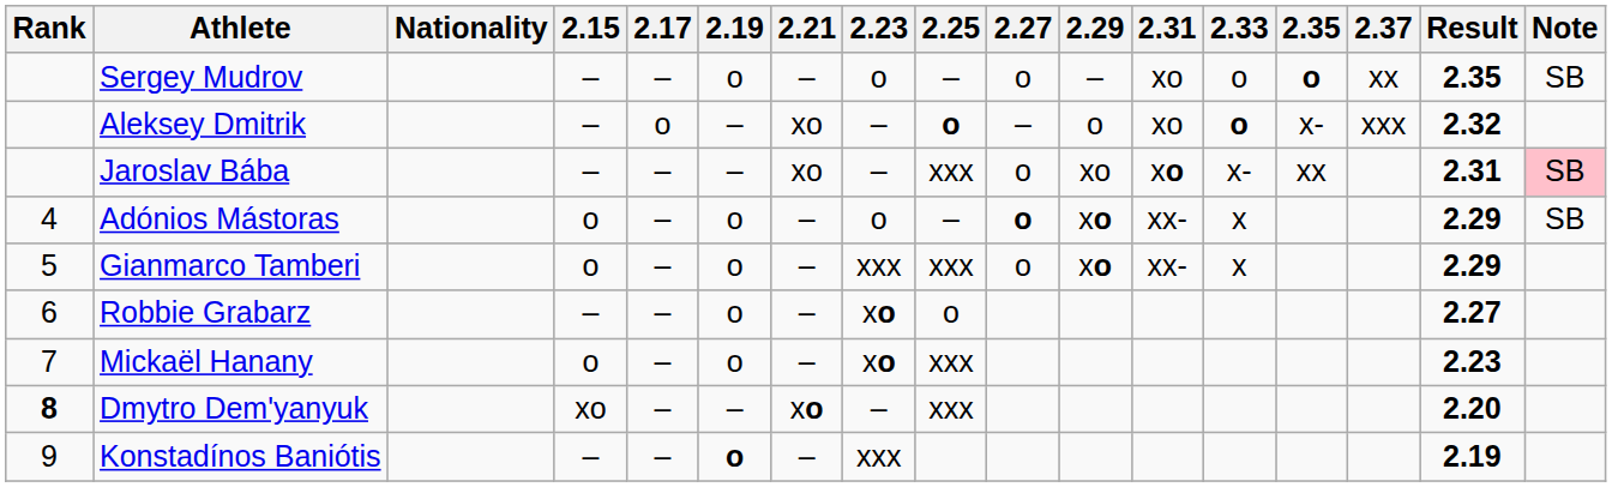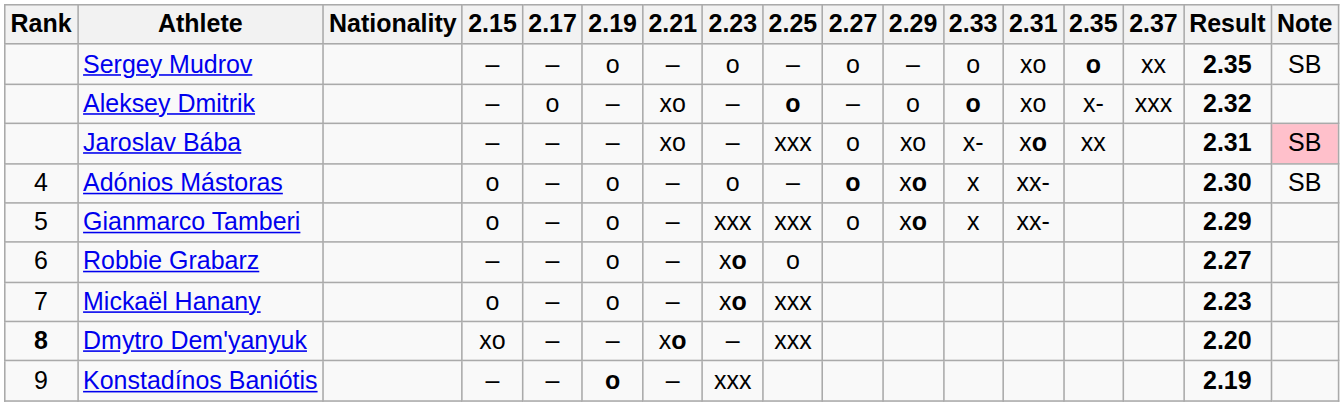 <table class="wikitable sortable" style="text-align:center">
 <tr>
 <th>Rank</th>
 <th>Athlete</th>
 <th>Nationality</th>
 <th>2.15</th>
 <th>2.17</th>
 <th>2.19</th>
 <th>2.21</th>
 <th>2.23</th>
 <th>2.25</th>
 <th>2.27</th>
 <th>2.29</th>
+<th>2.33</th>
 <th>2.31</th>
-<th>2.33</th>
 <th>2.35</th>
 <th>2.37</th>
 <th>Result</th>
 <th>Note</th>
 </tr>
 <tr>
 <td></td>
 <td align=left><a href='#'>Sergey Mudrov</a></td>
 <td align=left></td>
 <td>–</td>
 <td>–</td>
 <td>o</td>
 <td>–</td>
 <td>o</td>
 <td>–</td>
 <td>o</td>
 <td>–</td>
+<td>o</td>
 <td>xo</td>
-<td>o</td>
 <td><strong>o</strong></td>
 <td>xx</td>
 <td><strong>2.35</strong></td>
 <td>SB</td>
 </tr>
 <tr>
 <td></td>
 <td align=left><a href='#'>Aleksey Dmitrik</a></td>
 <td align=left></td>
 <td>–</td>
 <td>o</td>
 <td>–</td>
 <td>xo</td>
 <td>–</td>
 <td><strong>o</strong></td>
 <td>–</td>
 <td>o</td>
+<td><strong>o</strong></td>
 <td>xo</td>
-<td><strong>o</strong></td>
 <td>x-</td>
 <td>xxx</td>
 <td><strong>2.32</strong></td>
 <td></td>
 </tr>
 <tr>
 <td></td>
 <td align=left><a href='#'>Jaroslav Bába</a></td>
 <td align=left></td>
 <td>–</td>
 <td>–</td>
 <td>–</td>
 <td>xo</td>
 <td>–</td>
 <td>xxx</td>
 <td>o</td>
 <td>xo</td>
+<td>x-</td>
 <td>x<strong>o</strong></td>
-<td>x-</td>
 <td>xx</td>
 <td></td>
 <td><strong>2.31</strong></td>
 <td style="background: pink;">SB</td>
 </tr>
 <tr>
 <td>4</td>
 <td align=left><a href='#'>Adónios Mástoras</a></td>
 <td align=left></td>
 <td>o</td>
 <td>–</td>
 <td>o</td>
 <td>–</td>
 <td>o</td>
 <td>–</td>
 <td><strong>o</strong></td>
 <td>x<strong>o</strong></td>
+<td>x</td>
 <td>xx-</td>
-<td>x</td>
 <td></td>
 <td></td>
-<td><strong>2.29</strong></td>
+<td><strong>2.30</strong></td>
 <td>SB</td>
 </tr>
 <tr>
 <td>5</td>
 <td align=left><a href='#'>Gianmarco Tamberi</a></td>
 <td align=left></td>
 <td>o</td>
 <td>–</td>
 <td>o</td>
 <td>–</td>
 <td>xxx</td>
 <td>xxx</td>
 <td>o</td>
 <td>x<strong>o</strong></td>
+<td>x</td>
 <td>xx-</td>
-<td>x</td>
 <td></td>
 <td></td>
 <td><strong>2.29</strong></td>
 <td></td>
 </tr>
 <tr>
 <td>6</td>
 <td align=left><a href='#'>Robbie Grabarz</a></td>
 <td align=left></td>
 <td>–</td>
 <td>–</td>
 <td>o</td>
 <td>–</td>
 <td>x<strong>o</strong></td>
 <td>o</td>
 <td></td>
 <td></td>
 <td></td>
 <td></td>
 <td></td>
 <td></td>
 <td><strong>2.27</strong></td>
 <td></td>
 </tr>
 <tr>
 <td>7</td>
 <td align=left><a href='#'>Mickaël Hanany</a></td>
 <td align=left></td>
 <td>o</td>
 <td>–</td>
 <td>o</td>
 <td>–</td>
 <td>x<strong>o</strong></td>
 <td>xxx</td>
 <td></td>
 <td></td>
 <td></td>
 <td></td>
 <td></td>
 <td></td>
 <td><strong>2.23</strong></td>
 <td></td>
 </tr>
 <tr>
 <td><strong>8</strong></td>
 <td align=left><a href='#'>Dmytro Dem'yanyuk</a></td>
 <td align=left></td>
 <td>xo</td>
 <td>–</td>
 <td>–</td>
 <td>x<strong>o</strong></td>
 <td>–</td>
 <td>xxx</td>
 <td></td>
 <td></td>
 <td></td>
 <td></td>
 <td></td>
 <td></td>
 <td><strong>2.20</strong></td>
 <td></td>
 </tr>
 <tr>
 <td>9</td>
 <td align=left><a href='#'>Konstadínos Baniótis</a></td>
 <td align=left></td>
 <td>–</td>
 <td>–</td>
 <td><strong>o</strong></td>
 <td>–</td>
 <td>xxx</td>
 <td></td>
 <td></td>
 <td></td>
 <td></td>
 <td></td>
 <td></td>
 <td></td>
 <td><strong>2.19</strong></td>
 <td></td>
 </tr>
 </table>
